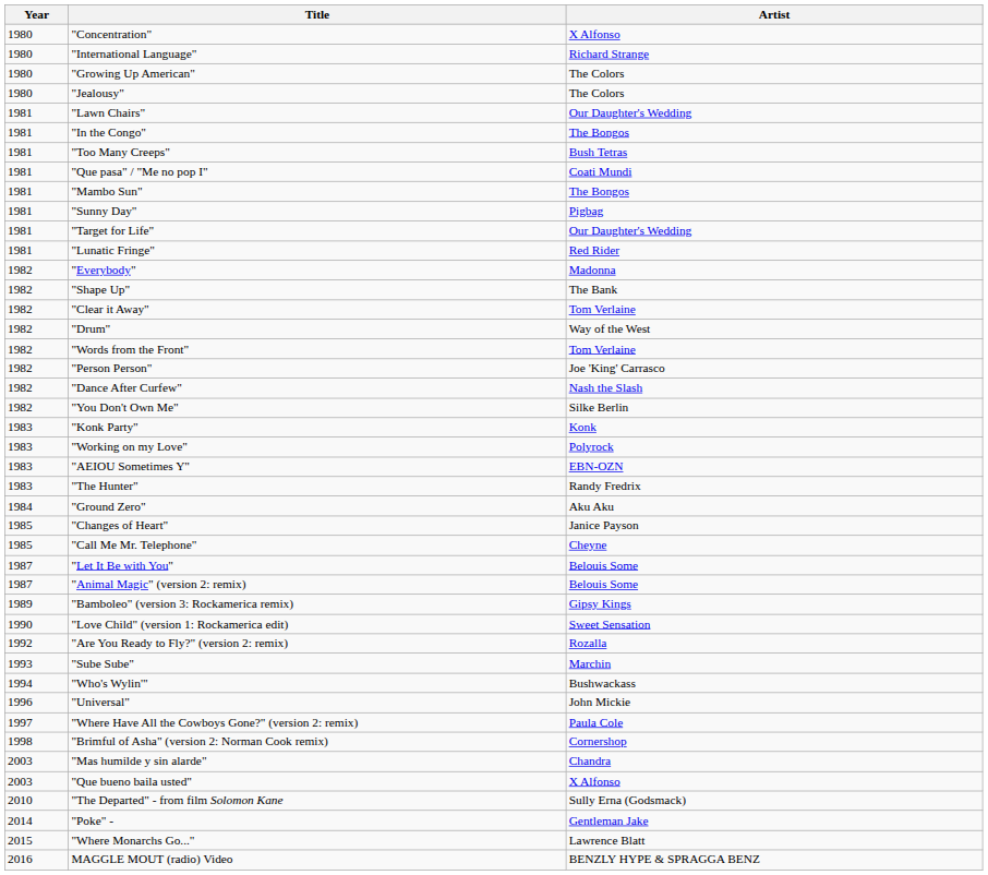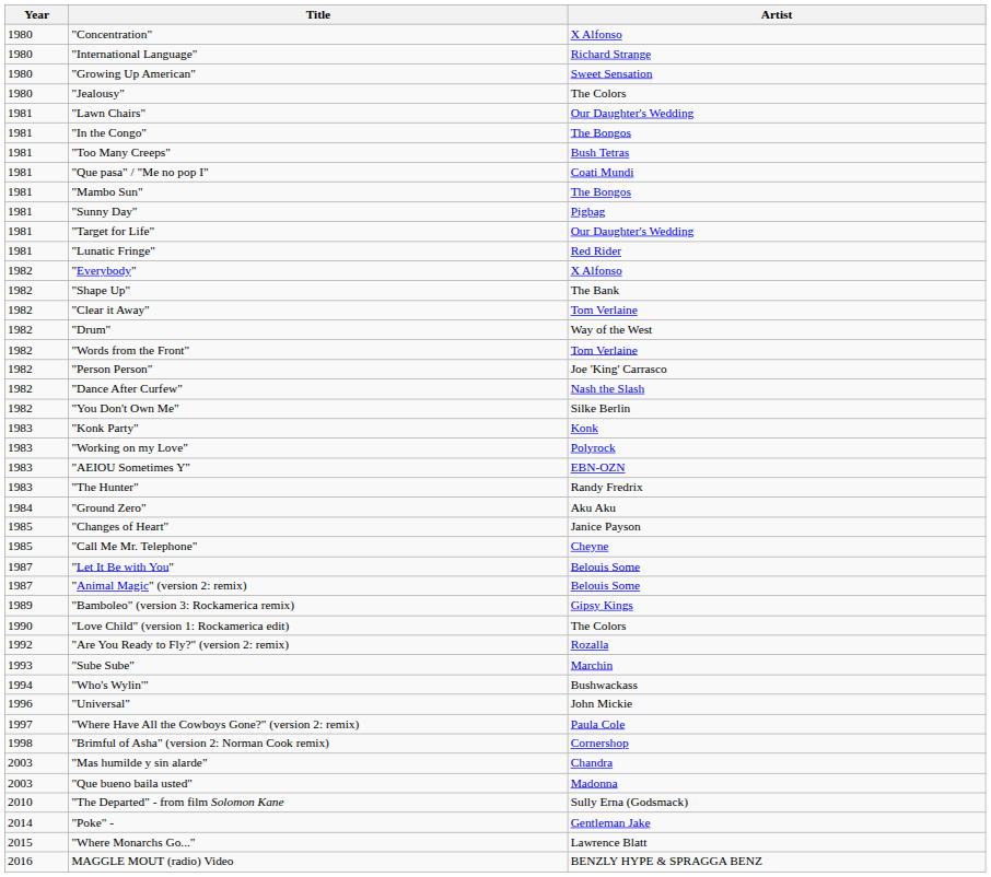 <table class="wikitable" width=100%>
 <tr bgcolor="#CdCCCC">
 <th align="left" width="30">Year</th>
 <th align="left" width="300">Title</th>
 <th align="left" width="250">Artist</th>
 </tr>
 <tr>
 <td>1980</td>
 <td>"Concentration"</td>
 <td><a href='#'>X Alfonso</a></td>
 </tr>
 <tr>
 <td>1980</td>
 <td>"International Language"</td>
 <td><a href='#'>Richard Strange</a></td>
 </tr>
 <tr>
 <td>1980</td>
 <td>"Growing Up American"</td>
-<td>The Colors</td>
+<td><a href='#'>Sweet Sensation</a></td>
 </tr>
 <tr>
 <td>1980</td>
 <td>"Jealousy"</td>
 <td>The Colors</td>
 </tr>
 <tr>
 <td>1981</td>
 <td>"Lawn Chairs"</td>
 <td><a href='#'>Our Daughter's Wedding</a></td>
 </tr>
 <tr>
 <td>1981</td>
 <td>"In the Congo"</td>
 <td><a href='#'>The Bongos</a></td>
 </tr>
 <tr>
 <td>1981</td>
 <td>"Too Many Creeps"</td>
 <td><a href='#'>Bush Tetras</a></td>
 </tr>
 <tr>
 <td>1981</td>
 <td>"Que pasa" / "Me no pop I"</td>
 <td><a href='#'>Coati Mundi</a></td>
 </tr>
 <tr>
 <td>1981</td>
 <td>"Mambo Sun"</td>
 <td><a href='#'>The Bongos</a></td>
 </tr>
 <tr>
 <td>1981</td>
 <td>"Sunny Day"</td>
 <td><a href='#'>Pigbag</a></td>
 </tr>
 <tr>
 <td>1981</td>
 <td>"Target for Life"</td>
 <td><a href='#'>Our Daughter's Wedding</a></td>
 </tr>
 <tr>
 <td>1981</td>
 <td>"Lunatic Fringe"</td>
 <td><a href='#'>Red Rider</a></td>
 </tr>
 <tr>
 <td>1982</td>
 <td>"<a href='#'>Everybody</a>"</td>
-<td><a href='#'>Madonna</a></td>
+<td><a href='#'>X Alfonso</a></td>
 </tr>
 <tr>
 <td>1982</td>
 <td>"Shape Up"</td>
 <td>The Bank</td>
 </tr>
 <tr>
 <td>1982</td>
 <td>"Clear it Away"</td>
 <td><a href='#'>Tom Verlaine</a></td>
 </tr>
 <tr>
 <td>1982</td>
 <td>"Drum"</td>
 <td>Way of the West</td>
 </tr>
 <tr>
 <td>1982</td>
 <td>"Words from the Front"</td>
 <td><a href='#'>Tom Verlaine</a></td>
 </tr>
 <tr>
 <td>1982</td>
 <td>"Person Person"</td>
 <td>Joe 'King' Carrasco</td>
 </tr>
 <tr>
 <td>1982</td>
 <td>"Dance After Curfew"</td>
 <td><a href='#'>Nash the Slash</a></td>
 </tr>
 <tr>
 <td>1982</td>
 <td>"You Don't Own Me"</td>
 <td>Silke Berlin</td>
 </tr>
 <tr>
 <td>1983</td>
 <td>"Konk Party"</td>
 <td><a href='#'>Konk</a></td>
 </tr>
 <tr>
 <td>1983</td>
 <td>"Working on my Love"</td>
 <td><a href='#'>Polyrock</a></td>
 </tr>
 <tr>
 <td>1983</td>
 <td>"AEIOU Sometimes Y"</td>
 <td><a href='#'>EBN-OZN</a></td>
 </tr>
 <tr>
 <td>1983</td>
 <td>"The Hunter"</td>
 <td>Randy Fredrix</td>
 </tr>
 <tr>
 <td>1984</td>
 <td>"Ground Zero"</td>
 <td>Aku Aku</td>
 </tr>
 <tr>
 <td>1985</td>
 <td>"Changes of Heart"</td>
 <td>Janice Payson</td>
 </tr>
 <tr>
 <td>1985</td>
 <td>"Call Me Mr. Telephone"</td>
 <td><a href='#'>Cheyne</a></td>
 </tr>
 <tr>
 <td>1987</td>
 <td>"<a href='#'>Let It Be with You</a>"</td>
 <td><a href='#'>Belouis Some</a></td>
 </tr>
 <tr>
 <td>1987</td>
 <td>"<a href='#'>Animal Magic</a>" (version 2: remix)</td>
 <td><a href='#'>Belouis Some</a></td>
 </tr>
 <tr>
 <td>1989</td>
 <td>"Bamboleo" (version 3: Rockamerica remix)</td>
 <td><a href='#'>Gipsy Kings</a></td>
 </tr>
 <tr>
 <td>1990</td>
 <td>"Love Child" (version 1: Rockamerica edit)</td>
-<td><a href='#'>Sweet Sensation</a></td>
+<td>The Colors</td>
 </tr>
 <tr>
 <td>1992</td>
 <td>"Are You Ready to Fly?" (version 2: remix)</td>
 <td><a href='#'>Rozalla</a></td>
 </tr>
 <tr>
 <td>1993</td>
 <td>"Sube Sube"</td>
 <td><a href='#'>Marchin</a></td>
 </tr>
 <tr>
 <td>1994</td>
 <td>"Who's Wylin'"</td>
 <td>Bushwackass</td>
 </tr>
 <tr>
 <td>1996</td>
 <td>"Universal"</td>
 <td>John Mickie</td>
 </tr>
 <tr>
 <td>1997</td>
 <td>"Where Have All the Cowboys Gone?" (version 2: remix)</td>
 <td><a href='#'>Paula Cole</a></td>
 </tr>
 <tr>
 <td>1998</td>
 <td>"Brimful of Asha" (version 2: Norman Cook remix)</td>
 <td><a href='#'>Cornershop</a></td>
 </tr>
 <tr>
 <td>2003</td>
 <td>"Mas humilde y sin alarde"</td>
 <td><a href='#'>Chandra</a></td>
 </tr>
 <tr>
 <td>2003</td>
 <td>"Que bueno baila usted"</td>
-<td><a href='#'>X Alfonso</a></td>
+<td><a href='#'>Madonna</a></td>
 </tr>
 <tr>
 <td>2010</td>
 <td>"The Departed" - from film <em>Solomon Kane</em></td>
 <td>Sully Erna (Godsmack)</td>
 </tr>
 <tr>
 <td>2014</td>
 <td>"Poke" -</td>
 <td><a href='#'>Gentleman Jake</a></td>
 </tr>
 <tr>
 <td>2015</td>
 <td>"Where Monarchs Go..."</td>
 <td>Lawrence Blatt</td>
 </tr>
 <tr>
 <td>2016</td>
 <td>MAGGLE MOUT (radio) Video</td>
 <td>BENZLY HYPE & SPRAGGA BENZ</td>
 </tr>
 </table>
